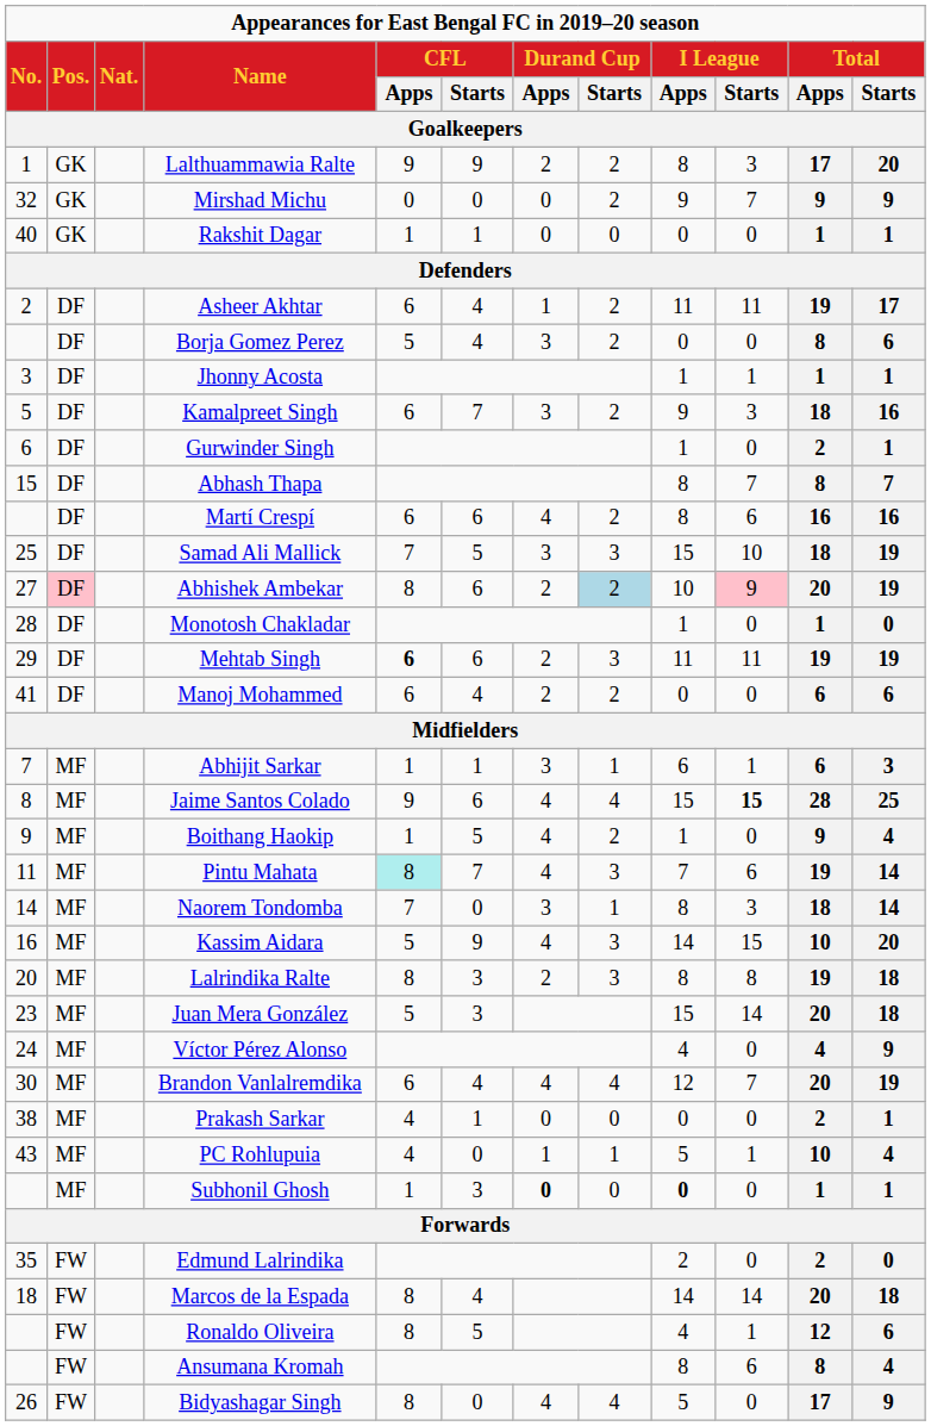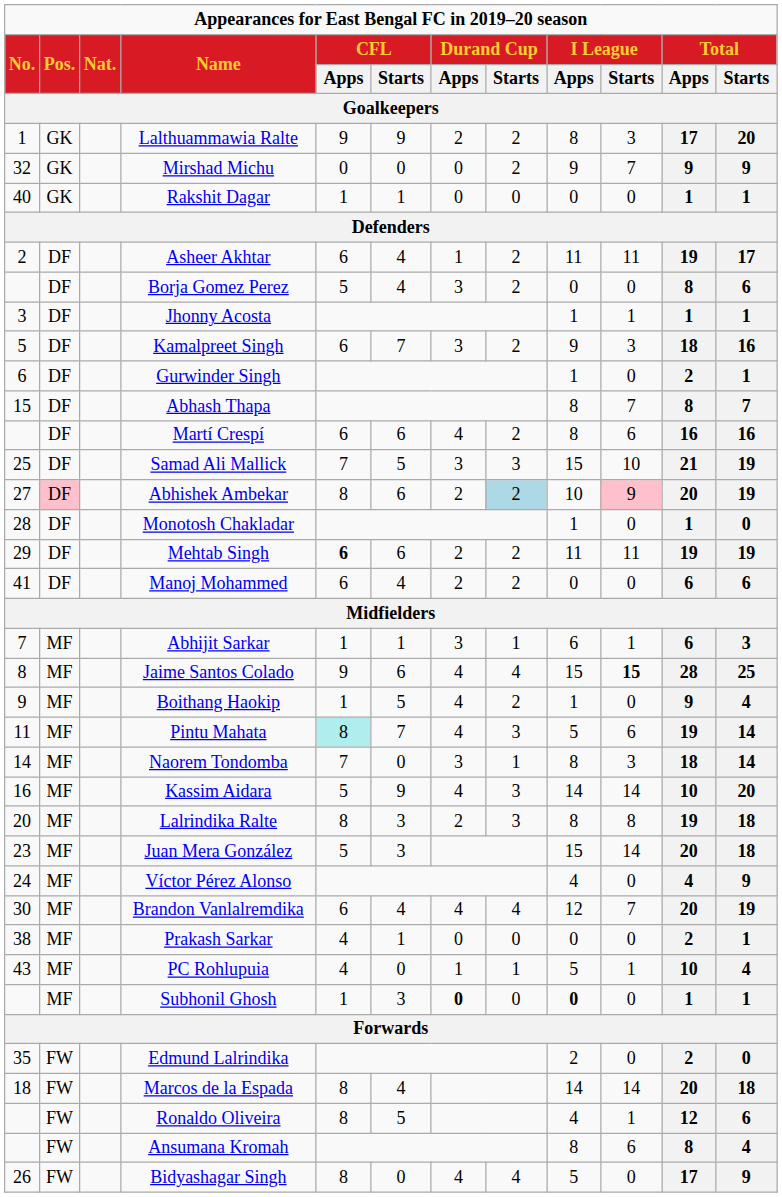 <table class="wikitable sortable" style="text-align:center; font-size:90%; width:70%;">
 <tr>
 <td colspan="14"><strong>Appearances for East Bengal FC in 2019–20 season</strong></td>
 </tr>
 <tr>
 <th style="background:#d71a23; color:#ffcd31; text-align:center;" rowspan="2">No.</th>
 <th style="background:#d71a23; color:#ffcd31; text-align:center;" rowspan="2">Pos.</th>
 <th style="background:#d71a23; color:#ffcd31; text-align:center;" rowspan="2">Nat.</th>
 <th style="background:#d71a23; color:#ffcd31; text-align:center; width:150px;" rowspan="2">Name</th>
 <th style="background:#d71a23; color:#ffcd31; text-align:center; width:86px;" colspan="2">CFL</th>
 <th style="background:#d71a23; color:#ffcd31; text-align:center; width:86px;" colspan="2">Durand Cup</th>
 <th style="background:#d71a23; color:#ffcd31; text-align:center; width:86px;" colspan="2">I League</th>
 <th style="background:#d71a23; color:#ffcd31; text-align:center; width:86px;" colspan="2">Total</th>
 </tr>
 <tr>
 <th>Apps</th>
 <th>Starts</th>
 <th>Apps</th>
 <th>Starts</th>
 <th>Apps</th>
 <th>Starts</th>
 <th>Apps</th>
 <th>Starts</th>
 </tr>
 <tr>
 <th colspan="12"><strong>Goalkeepers</strong></th>
 </tr>
 <tr>
 <td>1</td>
 <td>GK</td>
 <td></td>
 <td><a href='#'>Lalthuammawia Ralte</a></td>
 <td>9</td>
 <td>9</td>
 <td>2</td>
 <td>2</td>
 <td>8</td>
 <td>3</td>
 <th>17</th>
 <th>20</th>
 </tr>
 <tr>
 <td>32</td>
 <td>GK</td>
 <td></td>
 <td><a href='#'>Mirshad Michu</a></td>
 <td>0</td>
 <td>0</td>
 <td>0</td>
 <td>2</td>
 <td>9</td>
 <td>7</td>
 <th>9</th>
 <th>9</th>
 </tr>
 <tr>
 <td>40</td>
 <td>GK</td>
 <td></td>
 <td><a href='#'>Rakshit Dagar</a></td>
 <td>1</td>
 <td>1</td>
 <td>0</td>
 <td>0</td>
 <td>0</td>
 <td>0</td>
 <th><strong>1</strong></th>
 <th><strong>1</strong></th>
 </tr>
 <tr>
 <th colspan="12"><strong>Defenders</strong></th>
 </tr>
 <tr>
 <td>2</td>
 <td>DF</td>
 <td></td>
 <td><a href='#'>Asheer Akhtar</a></td>
 <td>6</td>
 <td>4</td>
 <td>1</td>
 <td>2</td>
 <td>11</td>
 <td>11</td>
 <th>19</th>
 <th>17</th>
 </tr>
 <tr>
 <td></td>
 <td>DF</td>
 <td></td>
 <td><a href='#'>Borja Gomez Perez</a></td>
 <td>5</td>
 <td>4</td>
 <td>3</td>
 <td>2</td>
 <td>0</td>
 <td>0</td>
 <th><strong>8</strong></th>
 <th><strong>6</strong></th>
 </tr>
 <tr>
 <td>3</td>
 <td>DF</td>
 <td></td>
 <td><a href='#'>Jhonny Acosta</a></td>
 <td colspan="4"></td>
 <td>1</td>
 <td>1</td>
 <th>1</th>
 <th>1</th>
 </tr>
 <tr>
 <td>5</td>
 <td>DF</td>
 <td></td>
 <td><a href='#'>Kamalpreet Singh</a></td>
 <td>6</td>
 <td>7</td>
 <td>3</td>
 <td>2</td>
 <td>9</td>
 <td>3</td>
 <th>18</th>
 <th>16</th>
 </tr>
 <tr>
 <td>6</td>
 <td>DF</td>
 <td></td>
 <td><a href='#'>Gurwinder Singh</a></td>
 <td colspan="4"></td>
 <td>1</td>
 <td>0</td>
 <th>2</th>
 <th>1</th>
 </tr>
 <tr>
 <td>15</td>
 <td>DF</td>
 <td></td>
 <td><a href='#'>Abhash Thapa</a></td>
 <td colspan="4"></td>
 <td>8</td>
 <td>7</td>
 <th>8</th>
 <th>7</th>
 </tr>
 <tr>
 <td></td>
 <td>DF</td>
 <td></td>
 <td><a href='#'>Martí Crespí</a></td>
 <td>6</td>
 <td>6</td>
 <td>4</td>
 <td>2</td>
 <td>8</td>
 <td>6</td>
 <th>16</th>
 <th>16</th>
 </tr>
 <tr>
 <td>25</td>
 <td>DF</td>
 <td></td>
 <td><a href='#'>Samad Ali Mallick</a></td>
 <td>7</td>
 <td>5</td>
 <td>3</td>
 <td>3</td>
 <td>15</td>
 <td>10</td>
-<th>18</th>
+<th>21</th>
 <th>19</th>
 </tr>
 <tr>
 <td>27</td>
 <td style="background: pink;">DF</td>
 <td></td>
 <td><a href='#'>Abhishek Ambekar</a></td>
 <td>8</td>
 <td>6</td>
 <td>2</td>
 <td style="background: lightblue;">2</td>
 <td>10</td>
 <td style="background: pink;">9</td>
 <th>20</th>
 <th>19</th>
 </tr>
 <tr>
 <td>28</td>
 <td>DF</td>
 <td></td>
 <td><a href='#'>Monotosh Chakladar</a></td>
 <td colspan="4"></td>
 <td>1</td>
 <td>0</td>
 <th>1</th>
 <th>0</th>
 </tr>
 <tr>
 <td>29</td>
 <td>DF</td>
 <td></td>
 <td><a href='#'>Mehtab Singh</a></td>
 <td><strong>6</strong></td>
 <td>6</td>
 <td>2</td>
-<td>3</td>
+<td>2</td>
 <td>11</td>
 <td>11</td>
 <th>19</th>
 <th>19</th>
 </tr>
 <tr>
 <td>41</td>
 <td>DF</td>
 <td></td>
 <td><a href='#'>Manoj Mohammed</a></td>
 <td>6</td>
 <td>4</td>
 <td>2</td>
 <td>2</td>
 <td>0</td>
 <td>0</td>
 <th><strong>6</strong></th>
 <th><strong>6</strong></th>
 </tr>
 <tr>
 <th colspan="12"><strong>Midfielders</strong></th>
 </tr>
 <tr>
 <td>7</td>
 <td>MF</td>
 <td></td>
 <td><a href='#'>Abhijit Sarkar</a></td>
 <td>1</td>
 <td>1</td>
 <td>3</td>
 <td>1</td>
 <td>6</td>
 <td>1</td>
 <th>6</th>
 <th><strong>3</strong></th>
 </tr>
 <tr>
 <td>8</td>
 <td>MF</td>
 <td></td>
 <td><a href='#'>Jaime Santos Colado</a></td>
 <td>9</td>
 <td>6</td>
 <td>4</td>
 <td>4</td>
 <td>15</td>
 <td><strong>15</strong></td>
 <th>28</th>
 <th>25</th>
 </tr>
 <tr>
 <td>9</td>
 <td>MF</td>
 <td></td>
 <td><a href='#'>Boithang Haokip</a></td>
 <td>1</td>
 <td>5</td>
 <td>4</td>
 <td>2</td>
 <td>1</td>
 <td>0</td>
 <th>9</th>
 <th><strong>4</strong></th>
 </tr>
 <tr>
 <td>11</td>
 <td>MF</td>
 <td></td>
 <td><a href='#'>Pintu Mahata</a></td>
 <td style="background: paleturquoise;">8</td>
 <td>7</td>
 <td>4</td>
 <td>3</td>
-<td>7</td>
+<td>5</td>
 <td>6</td>
 <th>19</th>
 <th>14</th>
 </tr>
 <tr>
 <td>14</td>
 <td>MF</td>
 <td></td>
 <td><a href='#'>Naorem Tondomba</a></td>
 <td>7</td>
 <td>0</td>
 <td>3</td>
 <td>1</td>
 <td>8</td>
 <td>3</td>
 <th>18</th>
 <th>14</th>
 </tr>
 <tr>
 <td>16</td>
 <td>MF</td>
 <td></td>
 <td><a href='#'>Kassim Aidara</a></td>
 <td>5</td>
 <td>9</td>
 <td>4</td>
 <td>3</td>
 <td>14</td>
-<td>15</td>
+<td>14</td>
 <th>10</th>
 <th>20</th>
 </tr>
 <tr>
 <td>20</td>
 <td>MF</td>
 <td></td>
 <td><a href='#'>Lalrindika Ralte</a></td>
 <td>8</td>
 <td>3</td>
 <td>2</td>
 <td>3</td>
 <td>8</td>
 <td>8</td>
 <th>19</th>
 <th>18</th>
 </tr>
 <tr>
 <td>23</td>
 <td>MF</td>
 <td></td>
 <td><a href='#'>Juan Mera González</a></td>
 <td>5</td>
 <td>3</td>
 <td colspan="2"></td>
 <td>15</td>
 <td>14</td>
 <th>20</th>
 <th>18</th>
 </tr>
 <tr>
 <td>24</td>
 <td>MF</td>
 <td></td>
 <td><a href='#'>Víctor Pérez Alonso</a></td>
 <td colspan="4"></td>
 <td>4</td>
 <td>0</td>
 <th>4</th>
 <th>9</th>
 </tr>
 <tr>
 <td>30</td>
 <td>MF</td>
 <td></td>
 <td><a href='#'>Brandon Vanlalremdika</a></td>
 <td>6</td>
 <td>4</td>
 <td>4</td>
 <td>4</td>
 <td>12</td>
 <td>7</td>
 <th>20</th>
 <th>19</th>
 </tr>
 <tr>
 <td>38</td>
 <td>MF</td>
 <td></td>
 <td><a href='#'>Prakash Sarkar</a></td>
 <td>4</td>
 <td>1</td>
 <td>0</td>
 <td>0</td>
 <td>0</td>
 <td>0</td>
 <th><strong>2</strong></th>
 <th><strong>1</strong></th>
 </tr>
 <tr>
 <td>43</td>
 <td>MF</td>
 <td></td>
 <td><a href='#'>PC Rohlupuia</a></td>
 <td>4</td>
 <td>0</td>
 <td>1</td>
 <td>1</td>
 <td>5</td>
 <td>1</td>
 <th>10</th>
 <th>4</th>
 </tr>
 <tr>
 <td></td>
 <td>MF</td>
 <td></td>
 <td><a href='#'>Subhonil Ghosh</a></td>
 <td>1</td>
 <td>3</td>
 <td><strong>0</strong></td>
 <td>0</td>
 <td><strong>0</strong></td>
 <td>0</td>
 <th><strong>1</strong></th>
 <th><strong>1</strong></th>
 </tr>
 <tr>
 <th colspan="12"><strong>Forwards</strong></th>
 </tr>
 <tr>
 <td>35</td>
 <td>FW</td>
 <td></td>
 <td><a href='#'>Edmund Lalrindika</a></td>
 <td colspan="4"></td>
 <td>2</td>
 <td>0</td>
 <th>2</th>
 <th>0</th>
 </tr>
 <tr>
 <td>18</td>
 <td>FW</td>
 <td></td>
 <td><a href='#'>Marcos de la Espada</a></td>
 <td>8</td>
 <td>4</td>
 <td colspan="2"></td>
 <td>14</td>
 <td>14</td>
 <th>20</th>
 <th>18</th>
 </tr>
 <tr>
 <td></td>
 <td>FW</td>
 <td></td>
 <td><a href='#'>Ronaldo Oliveira</a></td>
 <td>8</td>
 <td>5</td>
 <td colspan="2"></td>
 <td>4</td>
 <td>1</td>
 <th>12</th>
 <th><strong>6</strong></th>
 </tr>
 <tr>
 <td></td>
 <td>FW</td>
 <td></td>
 <td><a href='#'>Ansumana Kromah</a></td>
 <td colspan="4"></td>
 <td>8</td>
 <td>6</td>
 <th>8</th>
 <th>4</th>
 </tr>
 <tr>
 <td>26</td>
 <td>FW</td>
 <td></td>
 <td><a href='#'>Bidyashagar Singh</a></td>
 <td>8</td>
 <td>0</td>
 <td>4</td>
 <td>4</td>
 <td>5</td>
 <td>0</td>
 <th>17</th>
 <th>9</th>
 </tr>
 </table>
